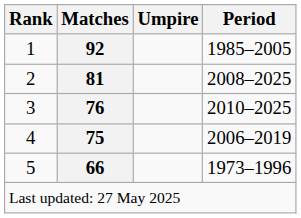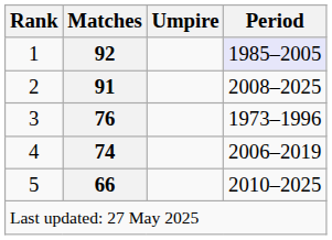 <table class="wikitable plainrowheaders sortable">
 <tr>
 <th scope=col>Rank</th>
 <th scope=col>Matches</th>
 <th scope=col>Umpire</th>
 <th scope=col>Period</th>
 </tr>
 <tr>
 <td align=center>1</td>
 <th scope=row style=text-align:center;>92</th>
 <td></td>
-<td>1985–2005</td>
+<td style="background: lavender;">1985–2005</td>
 </tr>
 <tr>
 <td align=center>2</td>
-<th scope=row style=text-align:center;>81</th>
+<th scope=row style=text-align:center;>91</th>
 <td></td>
 <td>2008–2025</td>
 </tr>
 <tr>
 <td align=center>3</td>
 <th scope=row style=text-align:center;>76</th>
 <td></td>
-<td>2010–2025</td>
+<td>1973–1996</td>
 </tr>
 <tr>
 <td align=center>4</td>
-<th scope=row style=text-align:center; 2>75</th>
+<th scope=row style=text-align:center; 2>74</th>
 <td></td>
 <td>2006–2019</td>
 </tr>
 <tr>
 <td align=center>5</td>
 <th scope=row style=text-align:center;>66</th>
 <td></td>
-<td>1973–1996</td>
+<td>2010–2025</td>
 </tr>
 <tr class=sortbottom>
 <td colspan=4><small>Last updated: 27 May 2025</small></td>
 </tr>
 </table>
